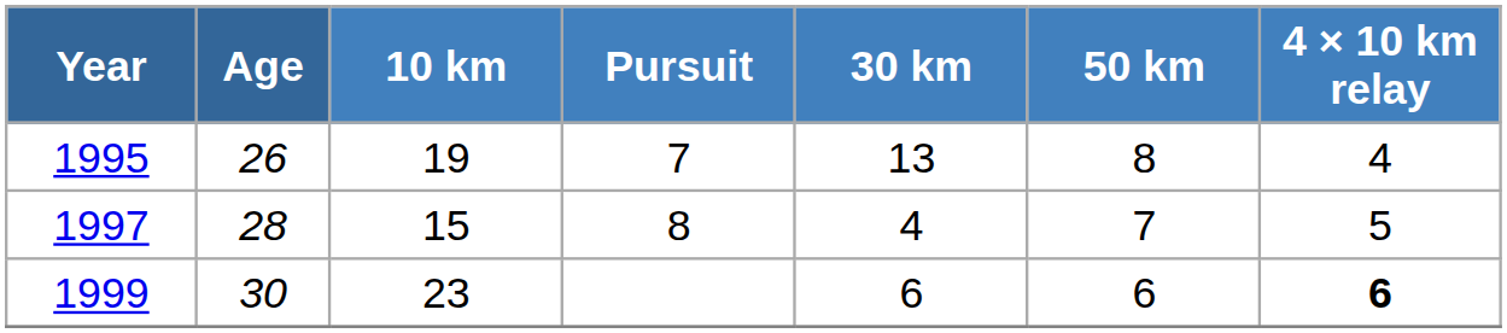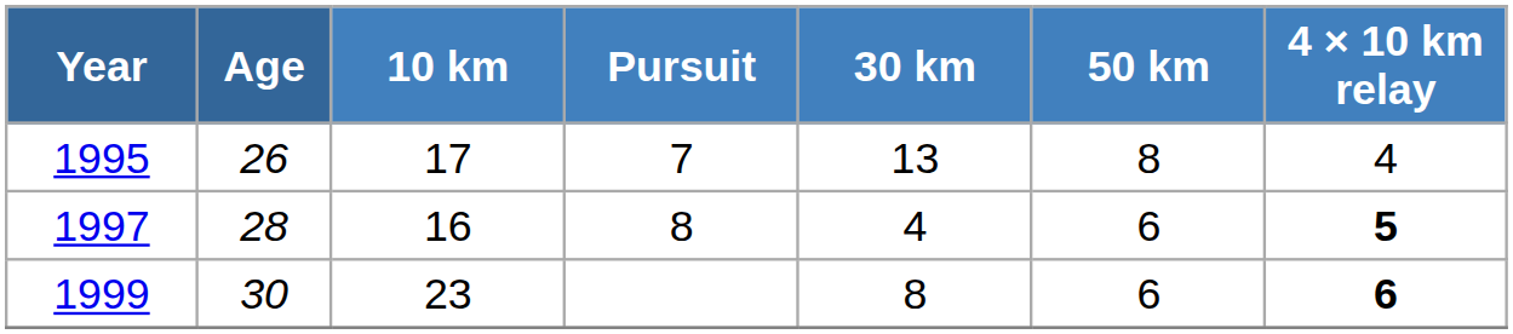 <table class="wikitable" style="font-size:95%; text-align:center; border:grey solid 1px; border-collapse:collapse; background:#ffffff;">
 <tr>
 <th style="background-color:#369; color:white; width:60px;"> Year </th>
 <th style="background-color:#369; color:white; width:40px;"> Age </th>
 <th style="background-color:#4180be; color:white; width:75px;"> 10 km </th>
 <th style="background-color:#4180be; color:white; width:75px;"> Pursuit </th>
 <th style="background-color:#4180be; color:white; width:75px;"> 30 km </th>
 <th style="background-color:#4180be; color:white; width:75px;"> 50 km </th>
 <th style="background-color:#4180be; color:white; width:75px;"> 4 × 10 km <br> relay </th>
 </tr>
 <tr>
 <td><a href='#'>1995</a></td>
 <td><em>26</em></td>
-<td>19</td>
+<td>17</td>
 <td>7</td>
 <td>13</td>
 <td>8</td>
 <td>4</td>
 </tr>
 <tr>
 <td><a href='#'>1997</a></td>
 <td><em>28</em></td>
-<td>15</td>
+<td>16</td>
 <td>8</td>
 <td>4</td>
-<td>7</td>
-<td>5</td>
+<td>6</td>
+<td><strong>5</strong></td>
 </tr>
 <tr>
 <td><a href='#'>1999</a></td>
 <td><em>30</em></td>
 <td>23</td>
 <td></td>
-<td>6</td>
+<td>8</td>
 <td>6</td>
 <td><strong>6</strong></td>
 </tr>
 <tr>
 </tr>
 </table>
